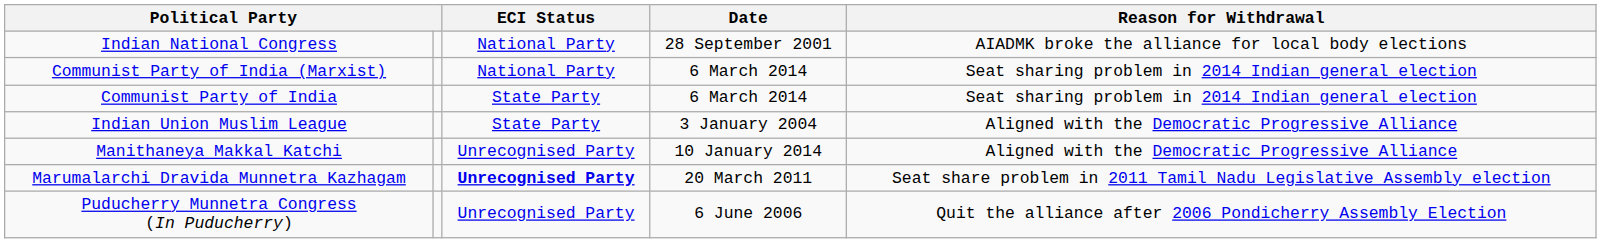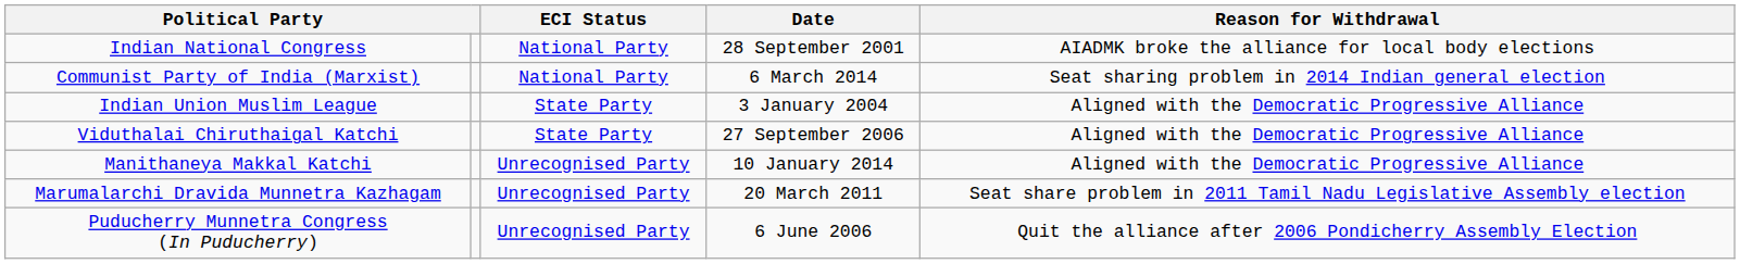 <table class="wikitable" style="width:100%; text-align:center">
 <tr>
 <th colspan=2>Political Party</th>
 <th>ECI Status</th>
 <th>Date</th>
 <th>Reason for Withdrawal</th>
 </tr>
 <tr>
 <td><a href='#'>Indian National Congress</a></td>
 <td></td>
 <td><a href='#'>National Party</a></td>
 <td>28 September 2001</td>
 <td>AIADMK broke the alliance for local body elections</td>
 </tr>
 <tr>
 <td><a href='#'>Communist Party of India (Marxist)</a></td>
 <td></td>
 <td><a href='#'>National Party</a></td>
 <td>6 March 2014</td>
 <td>Seat sharing problem in <a href='#'>2014 Indian general election</a></td>
 </tr>
 <tr>
-<td><a href='#'>Communist Party of India</a></td>
-<td></td>
-<td><a href='#'>State Party</a></td>
-<td>6 March 2014</td>
-<td>Seat sharing problem in <a href='#'>2014 Indian general election</a></td>
-</tr>
-<tr>
 <td><a href='#'>Indian Union Muslim League</a></td>
 <td></td>
 <td><a href='#'>State Party</a></td>
 <td>3 January 2004</td>
+<td>Aligned with the <a href='#'>Democratic Progressive Alliance</a></td>
+</tr>
+<tr>
+<td><a href='#'>Viduthalai Chiruthaigal Katchi</a></td>
+<td></td>
+<td><a href='#'>State Party</a></td>
+<td>27 September 2006</td>
 <td>Aligned with the <a href='#'>Democratic Progressive Alliance</a></td>
 </tr>
 <tr>
 <td><a href='#'>Manithaneya Makkal Katchi</a></td>
 <td></td>
 <td><a href='#'>Unrecognised Party</a></td>
 <td>10 January 2014</td>
 <td>Aligned with the <a href='#'>Democratic Progressive Alliance</a></td>
 </tr>
 <tr>
 <td><a href='#'>Marumalarchi Dravida Munnetra Kazhagam</a></td>
 <td></td>
-<td><strong><a href='#'>Unrecognised Party</a></strong></td>
+<td><a href='#'>Unrecognised Party</a></td>
 <td>20 March 2011</td>
 <td>Seat share problem in <a href='#'>2011 Tamil Nadu Legislative Assembly election</a></td>
 </tr>
 <tr>
 <td><a href='#'>Puducherry Munnetra Congress</a><br>(<em>In Puducherry</em>)</td>
 <td></td>
 <td><a href='#'>Unrecognised Party</a></td>
 <td>6 June 2006</td>
 <td>Quit the alliance after <a href='#'>2006 Pondicherry Assembly Election</a></td>
 </tr>
 </table>
